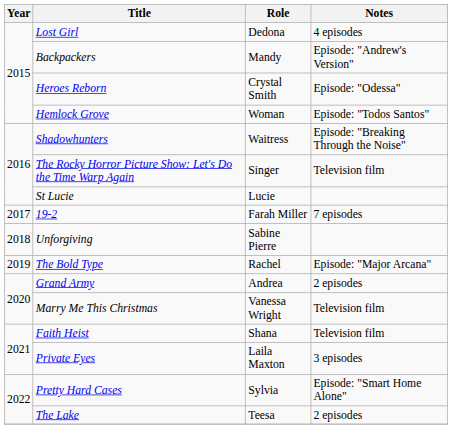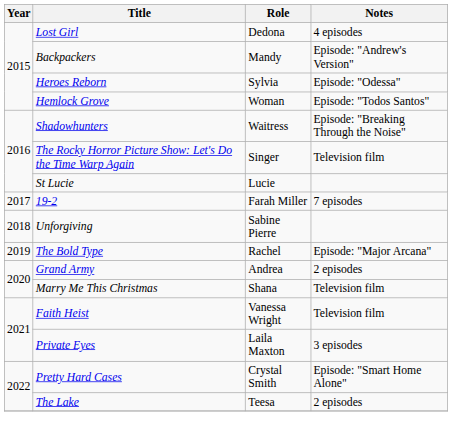 <table class="wikitable sortable">
 <tr>
 <th>Year</th>
 <th>Title</th>
 <th>Role</th>
 <th class="unsortable">Notes</th>
 </tr>
 <tr>
 <td rowspan="4">2015</td>
 <td><em><a href='#'>Lost Girl</a></em></td>
 <td>Dedona</td>
 <td>4 episodes</td>
 </tr>
 <tr>
 <td><em>Backpackers</em></td>
 <td>Mandy</td>
 <td>Episode: "Andrew's Version"</td>
 </tr>
 <tr>
 <td><em><a href='#'>Heroes Reborn</a></em></td>
-<td>Crystal Smith</td>
+<td>Sylvia</td>
 <td>Episode: "Odessa"</td>
 </tr>
 <tr>
 <td><em><a href='#'>Hemlock Grove</a></em></td>
 <td>Woman</td>
 <td>Episode: "Todos Santos"</td>
 </tr>
 <tr>
 <td rowspan="3">2016</td>
 <td><em><a href='#'>Shadowhunters</a></em></td>
 <td>Waitress</td>
 <td>Episode: "Breaking Through the Noise"</td>
 </tr>
 <tr>
 <td data-sort-value="Rocky Horror Picture Show: Let's Do the Time Warp Again, The"><em><a href='#'>The Rocky Horror Picture Show: Let's Do the Time Warp Again</a></em></td>
 <td>Singer</td>
 <td>Television film</td>
 </tr>
 <tr>
 <td><em>St Lucie</em></td>
 <td>Lucie</td>
 <td></td>
 </tr>
 <tr>
 <td>2017</td>
 <td><em><a href='#'>19-2</a></em></td>
 <td>Farah Miller</td>
 <td>7 episodes</td>
 </tr>
 <tr>
 <td>2018</td>
 <td><em>Unforgiving</em></td>
 <td>Sabine Pierre</td>
 <td></td>
 </tr>
 <tr>
 <td>2019</td>
 <td data-sort-value="Bold Type, The"><em><a href='#'>The Bold Type</a></em></td>
 <td>Rachel</td>
 <td>Episode: "Major Arcana"</td>
 </tr>
 <tr>
 <td rowspan="2">2020</td>
 <td><em><a href='#'>Grand Army</a></em></td>
 <td>Andrea</td>
 <td>2 episodes</td>
 </tr>
 <tr>
 <td><em>Marry Me This Christmas</em></td>
-<td>Vanessa Wright</td>
+<td>Shana</td>
 <td>Television film</td>
 </tr>
 <tr>
 <td rowspan="2">2021</td>
 <td><em><a href='#'>Faith Heist</a></em></td>
-<td>Shana</td>
+<td>Vanessa Wright</td>
 <td>Television film</td>
 </tr>
 <tr>
 <td><em><a href='#'>Private Eyes</a></em></td>
 <td>Laila Maxton</td>
 <td>3 episodes</td>
 </tr>
 <tr>
 <td rowspan="2">2022</td>
 <td><em><a href='#'>Pretty Hard Cases</a></em></td>
-<td>Sylvia</td>
+<td>Crystal Smith</td>
 <td>Episode: "Smart Home Alone"</td>
 </tr>
 <tr>
 <td data-sort-value="Lake, The"><em><a href='#'>The Lake</a></em></td>
 <td>Teesa</td>
 <td>2 episodes</td>
 </tr>
 <tr>
 </tr>
 </table>
